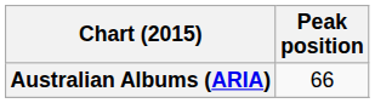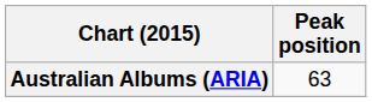 <table class="wikitable sortable plainrowheaders" style="text-align:center">
 <tr>
 <th scope="col">Chart (2015)</th>
 <th scope="col">Peak<br> position</th>
 </tr>
 <tr>
 <th scope="row">Australian Albums (<a href='#'>ARIA</a>)</th>
-<td>66</td>
+<td>63</td>
 </tr>
 <tr>
 </tr>
 <tr>
 </tr>
 <tr>
 </tr>
 <tr>
 </tr>
 <tr>
 </tr>
 <tr>
 </tr>
 <tr>
 </tr>
 <tr>
 </tr>
 <tr>
 </tr>
 <tr>
 </tr>
 <tr>
 </tr>
 <tr>
 </tr>
 </table>
